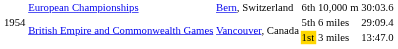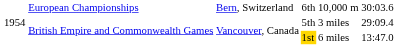 <table>
 <tr>
 <td rowspan=3>1954</td>
 <td><a href='#'>European Championships</a></td>
 <td><a href='#'>Bern</a>, Switzerland</td>
 <td>6th</td>
 <td>10,000 m</td>
 <td>30:03.6</td>
 </tr>
 <tr>
 <td rowspan=2><a href='#'>British Empire and Commonwealth Games</a></td>
 <td rowspan=2><a href='#'>Vancouver</a>, Canada</td>
 <td>5th</td>
-<td>6 miles</td>
+<td>3 miles</td>
 <td>29:09.4 </td>
 </tr>
 <tr>
 <td bgcolor=gold>1st</td>
-<td>3 miles</td>
+<td>6 miles</td>
 <td>13:47.0</td>
 </tr>
 </table>
